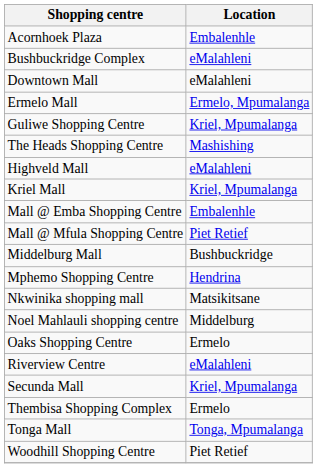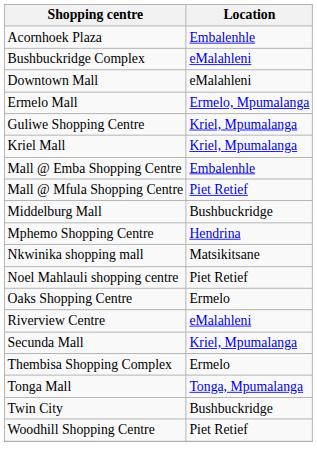 <table class="wikitable sortable">
 <tr>
 <th>Shopping centre</th>
 <th>Location</th>
 </tr>
 <tr>
 <td>Acornhoek Plaza</td>
 <td><a href='#'>Embalenhle</a></td>
 </tr>
 <tr>
 <td>Bushbuckridge Complex</td>
 <td><a href='#'>eMalahleni</a></td>
 </tr>
 <tr>
 <td>Downtown Mall</td>
 <td>eMalahleni</td>
 </tr>
 <tr>
 <td>Ermelo Mall</td>
 <td><a href='#'>Ermelo, Mpumalanga</a></td>
 </tr>
 <tr>
 <td>Guliwe Shopping Centre</td>
 <td><a href='#'>Kriel, Mpumalanga</a></td>
-</tr>
-<tr>
-<td>The Heads Shopping Centre</td>
-<td><a href='#'>Mashishing</a></td>
-</tr>
-<tr>
-<td>Highveld Mall</td>
-<td><a href='#'>eMalahleni</a></td>
 </tr>
 <tr>
 <td>Kriel Mall</td>
 <td><a href='#'>Kriel, Mpumalanga</a></td>
 </tr>
 <tr>
 <td>Mall @ Emba Shopping Centre</td>
 <td><a href='#'>Embalenhle</a></td>
 </tr>
 <tr>
 <td>Mall @ Mfula Shopping Centre</td>
 <td><a href='#'>Piet Retief</a></td>
 </tr>
 <tr>
 <td>Middelburg Mall</td>
 <td>Bushbuckridge</td>
 </tr>
 <tr>
 <td>Mphemo Shopping Centre</td>
 <td><a href='#'>Hendrina</a></td>
 </tr>
 <tr>
 <td>Nkwinika shopping mall</td>
 <td>Matsikitsane</td>
 </tr>
 <tr>
 <td>Noel Mahlauli shopping centre</td>
-<td>Middelburg</td>
+<td>Piet Retief</td>
 </tr>
 <tr>
 <td>Oaks Shopping Centre</td>
 <td>Ermelo</td>
 </tr>
 <tr>
 <td>Riverview Centre</td>
 <td><a href='#'>eMalahleni</a></td>
 </tr>
 <tr>
 <td>Secunda Mall</td>
 <td><a href='#'>Kriel, Mpumalanga</a></td>
 </tr>
 <tr>
 <td>Thembisa Shopping Complex</td>
 <td>Ermelo</td>
 </tr>
 <tr>
 <td>Tonga Mall</td>
 <td><a href='#'>Tonga, Mpumalanga</a></td>
 </tr>
 <tr>
+<td>Twin City</td>
+<td>Bushbuckridge</td>
+</tr>
+<tr>
 <td>Woodhill Shopping Centre</td>
 <td>Piet Retief</td>
 </tr>
 <tr>
 </tr>
 </table>
